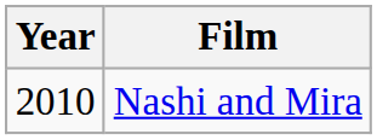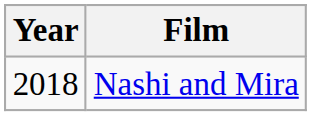 <table class="wikitable">
 <tr>
 <th>Year</th>
 <th>Film</th>
 </tr>
 <tr>
-<td>2010</td>
+<td>2018</td>
 <td><a href='#'>Nashi and Mira</a></td>
 </tr>
 </table>
